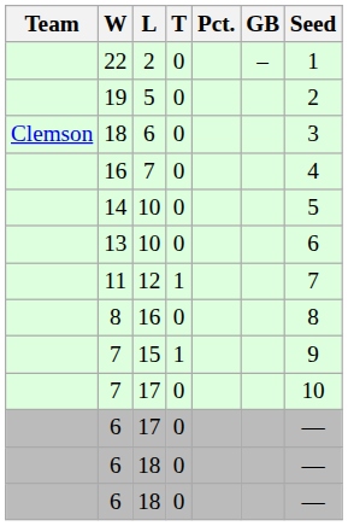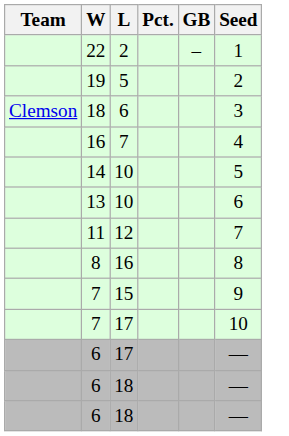 <table class=wikitable style="text-align:center;">
 <tr>
 <th>Team</th>
 <th>W</th>
 <th>L</th>
-<th>T</th>
 <th>Pct.</th>
 <th>GB</th>
 <th>Seed</th>
 </tr>
 <tr bgcolor=ddffdd>
 <td></td>
 <td>22</td>
 <td>2</td>
-<td>0</td>
 <td></td>
 <td>–</td>
 <td>1</td>
 </tr>
 <tr bgcolor=ddffdd>
 <td></td>
 <td>19</td>
 <td>5</td>
-<td>0</td>
 <td></td>
 <td></td>
 <td>2</td>
 </tr>
 <tr bgcolor=ddffdd>
 <td><a href='#'>Clemson</a></td>
 <td>18</td>
 <td>6</td>
-<td>0</td>
 <td></td>
 <td></td>
 <td>3</td>
 </tr>
 <tr bgcolor=ddffdd>
 <td></td>
 <td>16</td>
 <td>7</td>
-<td>0</td>
 <td></td>
 <td></td>
 <td>4</td>
 </tr>
 <tr bgcolor=ddffdd>
 <td></td>
 <td>14</td>
 <td>10</td>
-<td>0</td>
 <td></td>
 <td></td>
 <td>5</td>
 </tr>
 <tr bgcolor=ddffdd>
 <td></td>
 <td>13</td>
 <td>10</td>
-<td>0</td>
 <td></td>
 <td></td>
 <td>6</td>
 </tr>
 <tr bgcolor=ddffdd>
 <td></td>
 <td>11</td>
 <td>12</td>
-<td>1</td>
 <td></td>
 <td></td>
 <td>7</td>
 </tr>
 <tr bgcolor=ddffdd>
 <td></td>
 <td>8</td>
 <td>16</td>
-<td>0</td>
 <td></td>
 <td></td>
 <td>8</td>
 </tr>
 <tr bgcolor=ddffdd>
 <td></td>
 <td>7</td>
 <td>15</td>
-<td>1</td>
 <td></td>
 <td></td>
 <td>9</td>
 </tr>
 <tr bgcolor=ddffdd>
 <td></td>
 <td>7</td>
 <td>17</td>
-<td>0</td>
 <td></td>
 <td></td>
 <td>10</td>
 </tr>
 <tr bgcolor=bbbbbb>
 <td></td>
 <td>6</td>
 <td>17</td>
-<td>0</td>
 <td></td>
 <td></td>
 <td>—</td>
 </tr>
 <tr bgcolor=bbbbbb>
 <td></td>
 <td>6</td>
 <td>18</td>
-<td>0</td>
 <td></td>
 <td></td>
 <td>—</td>
 </tr>
 <tr bgcolor=bbbbbb>
 <td></td>
 <td>6</td>
 <td>18</td>
-<td>0</td>
 <td></td>
 <td></td>
 <td>—</td>
 </tr>
 </table>
